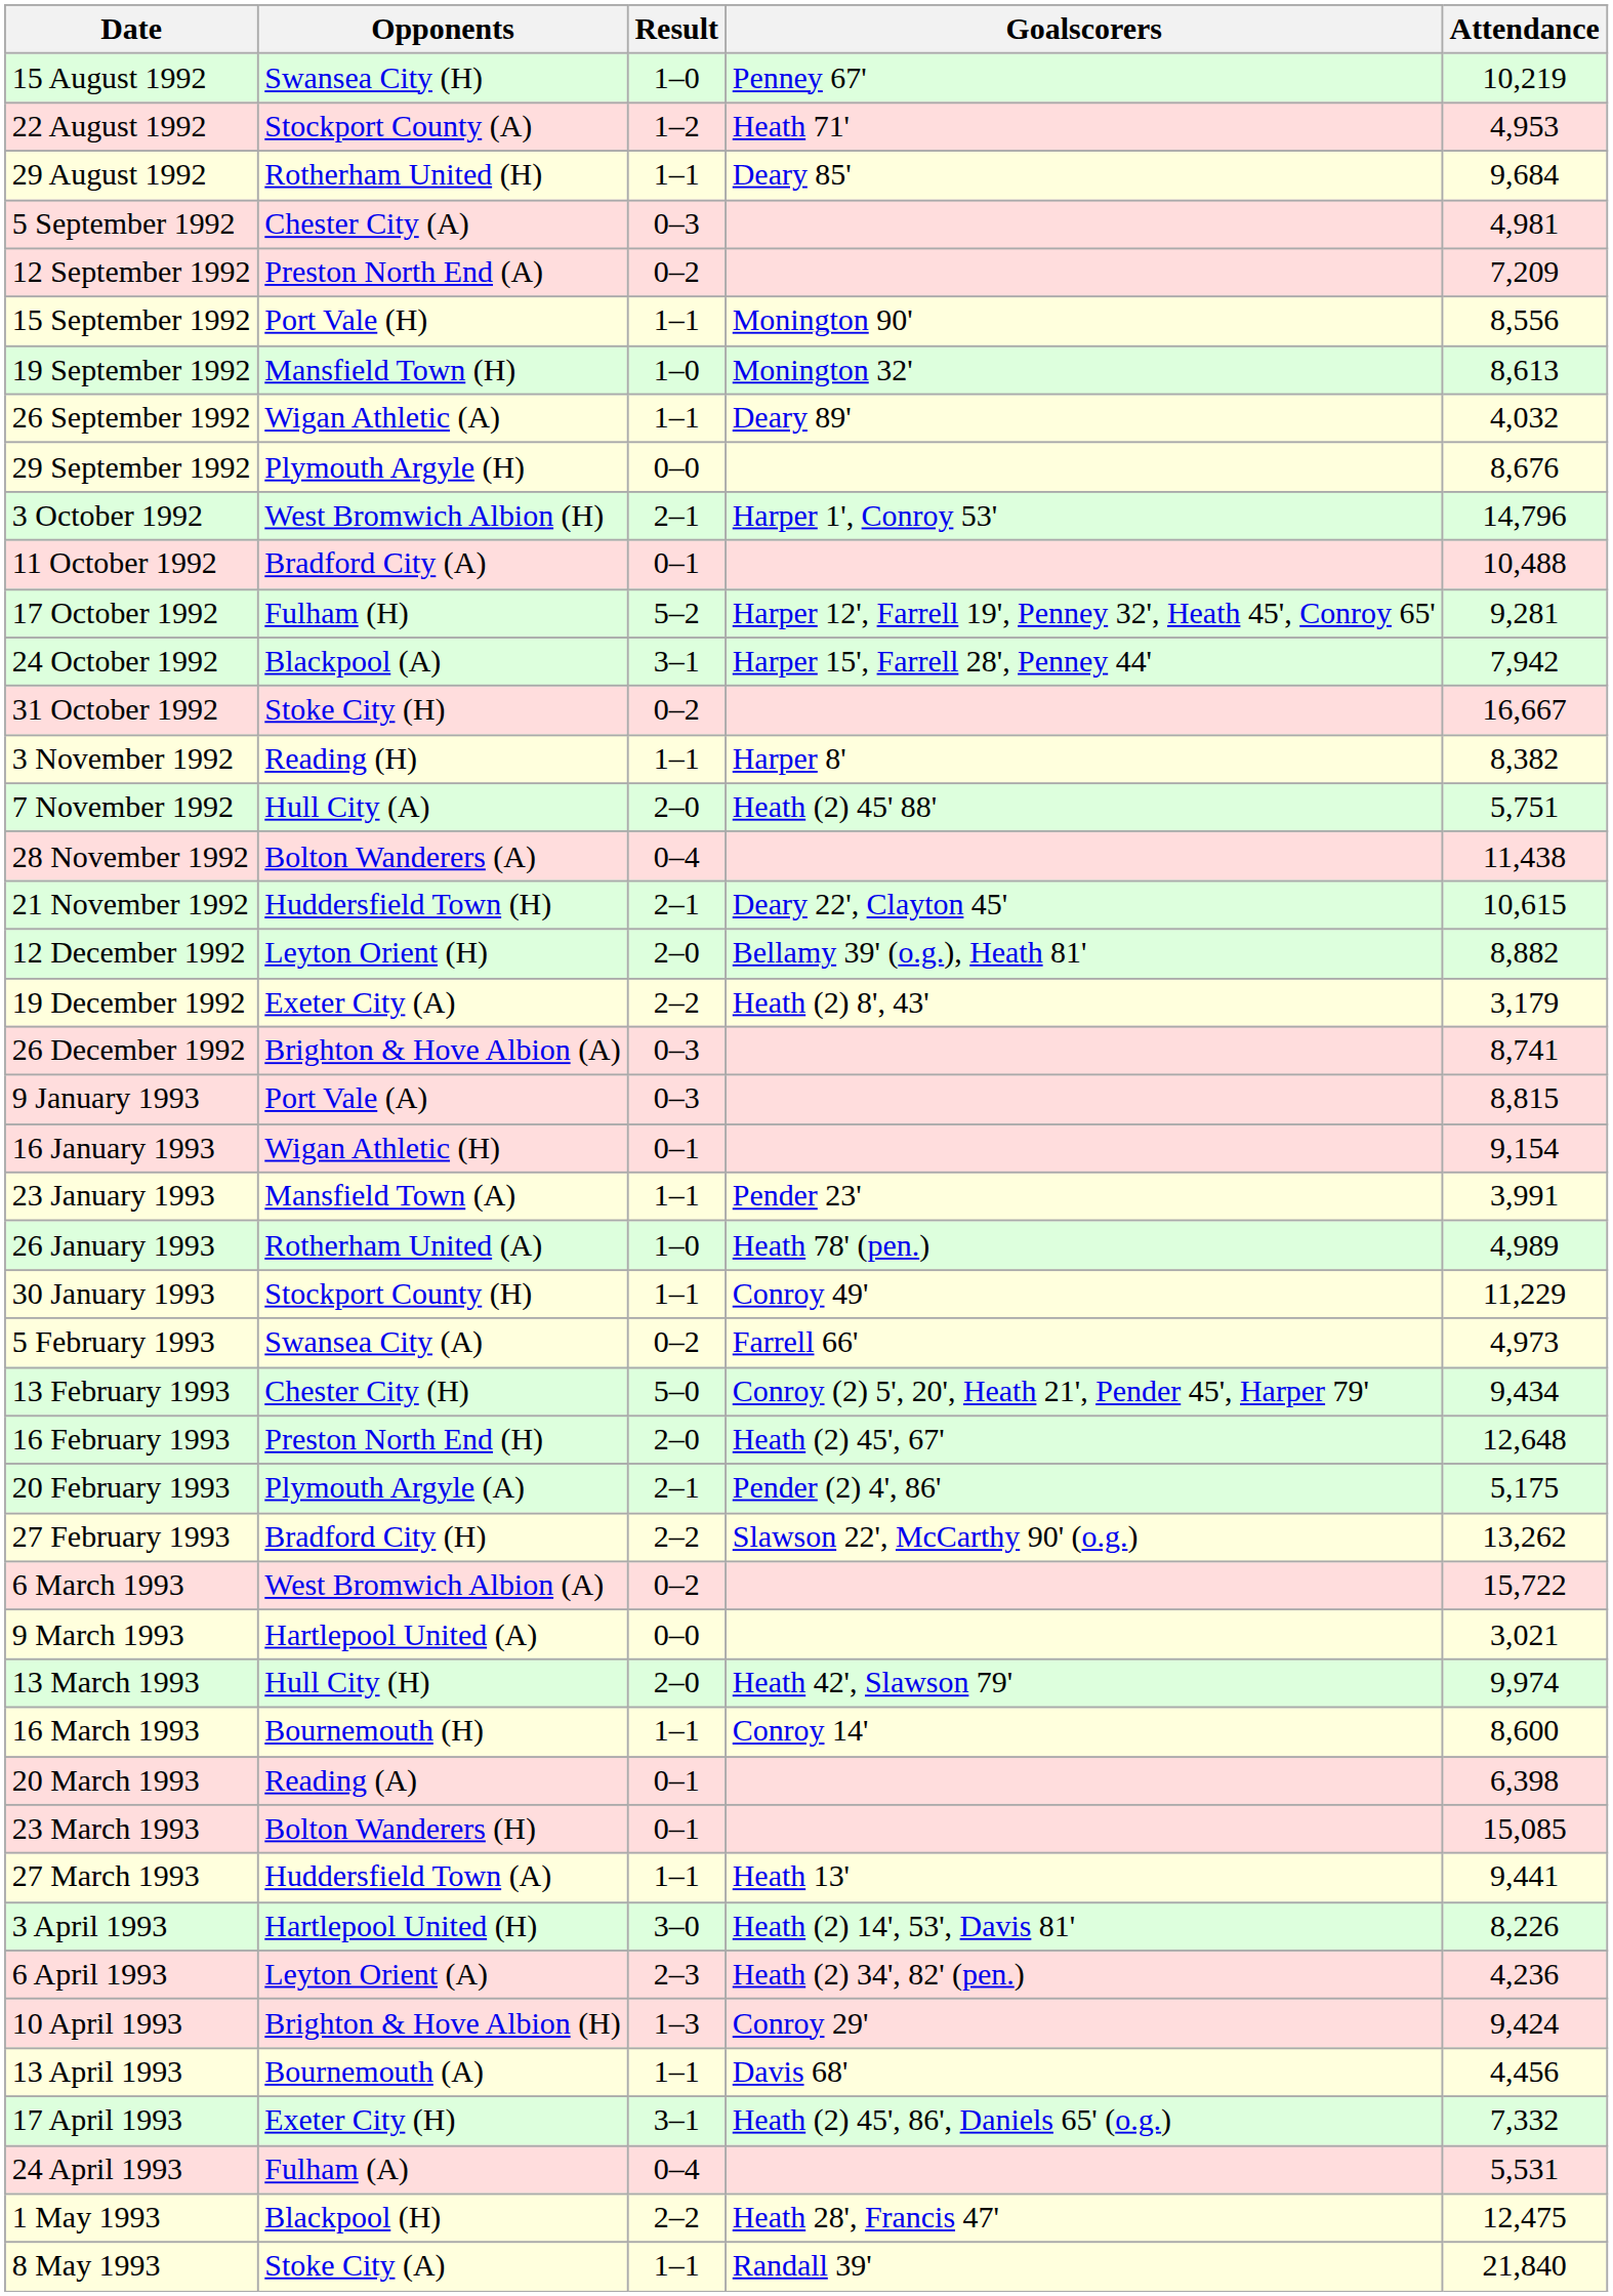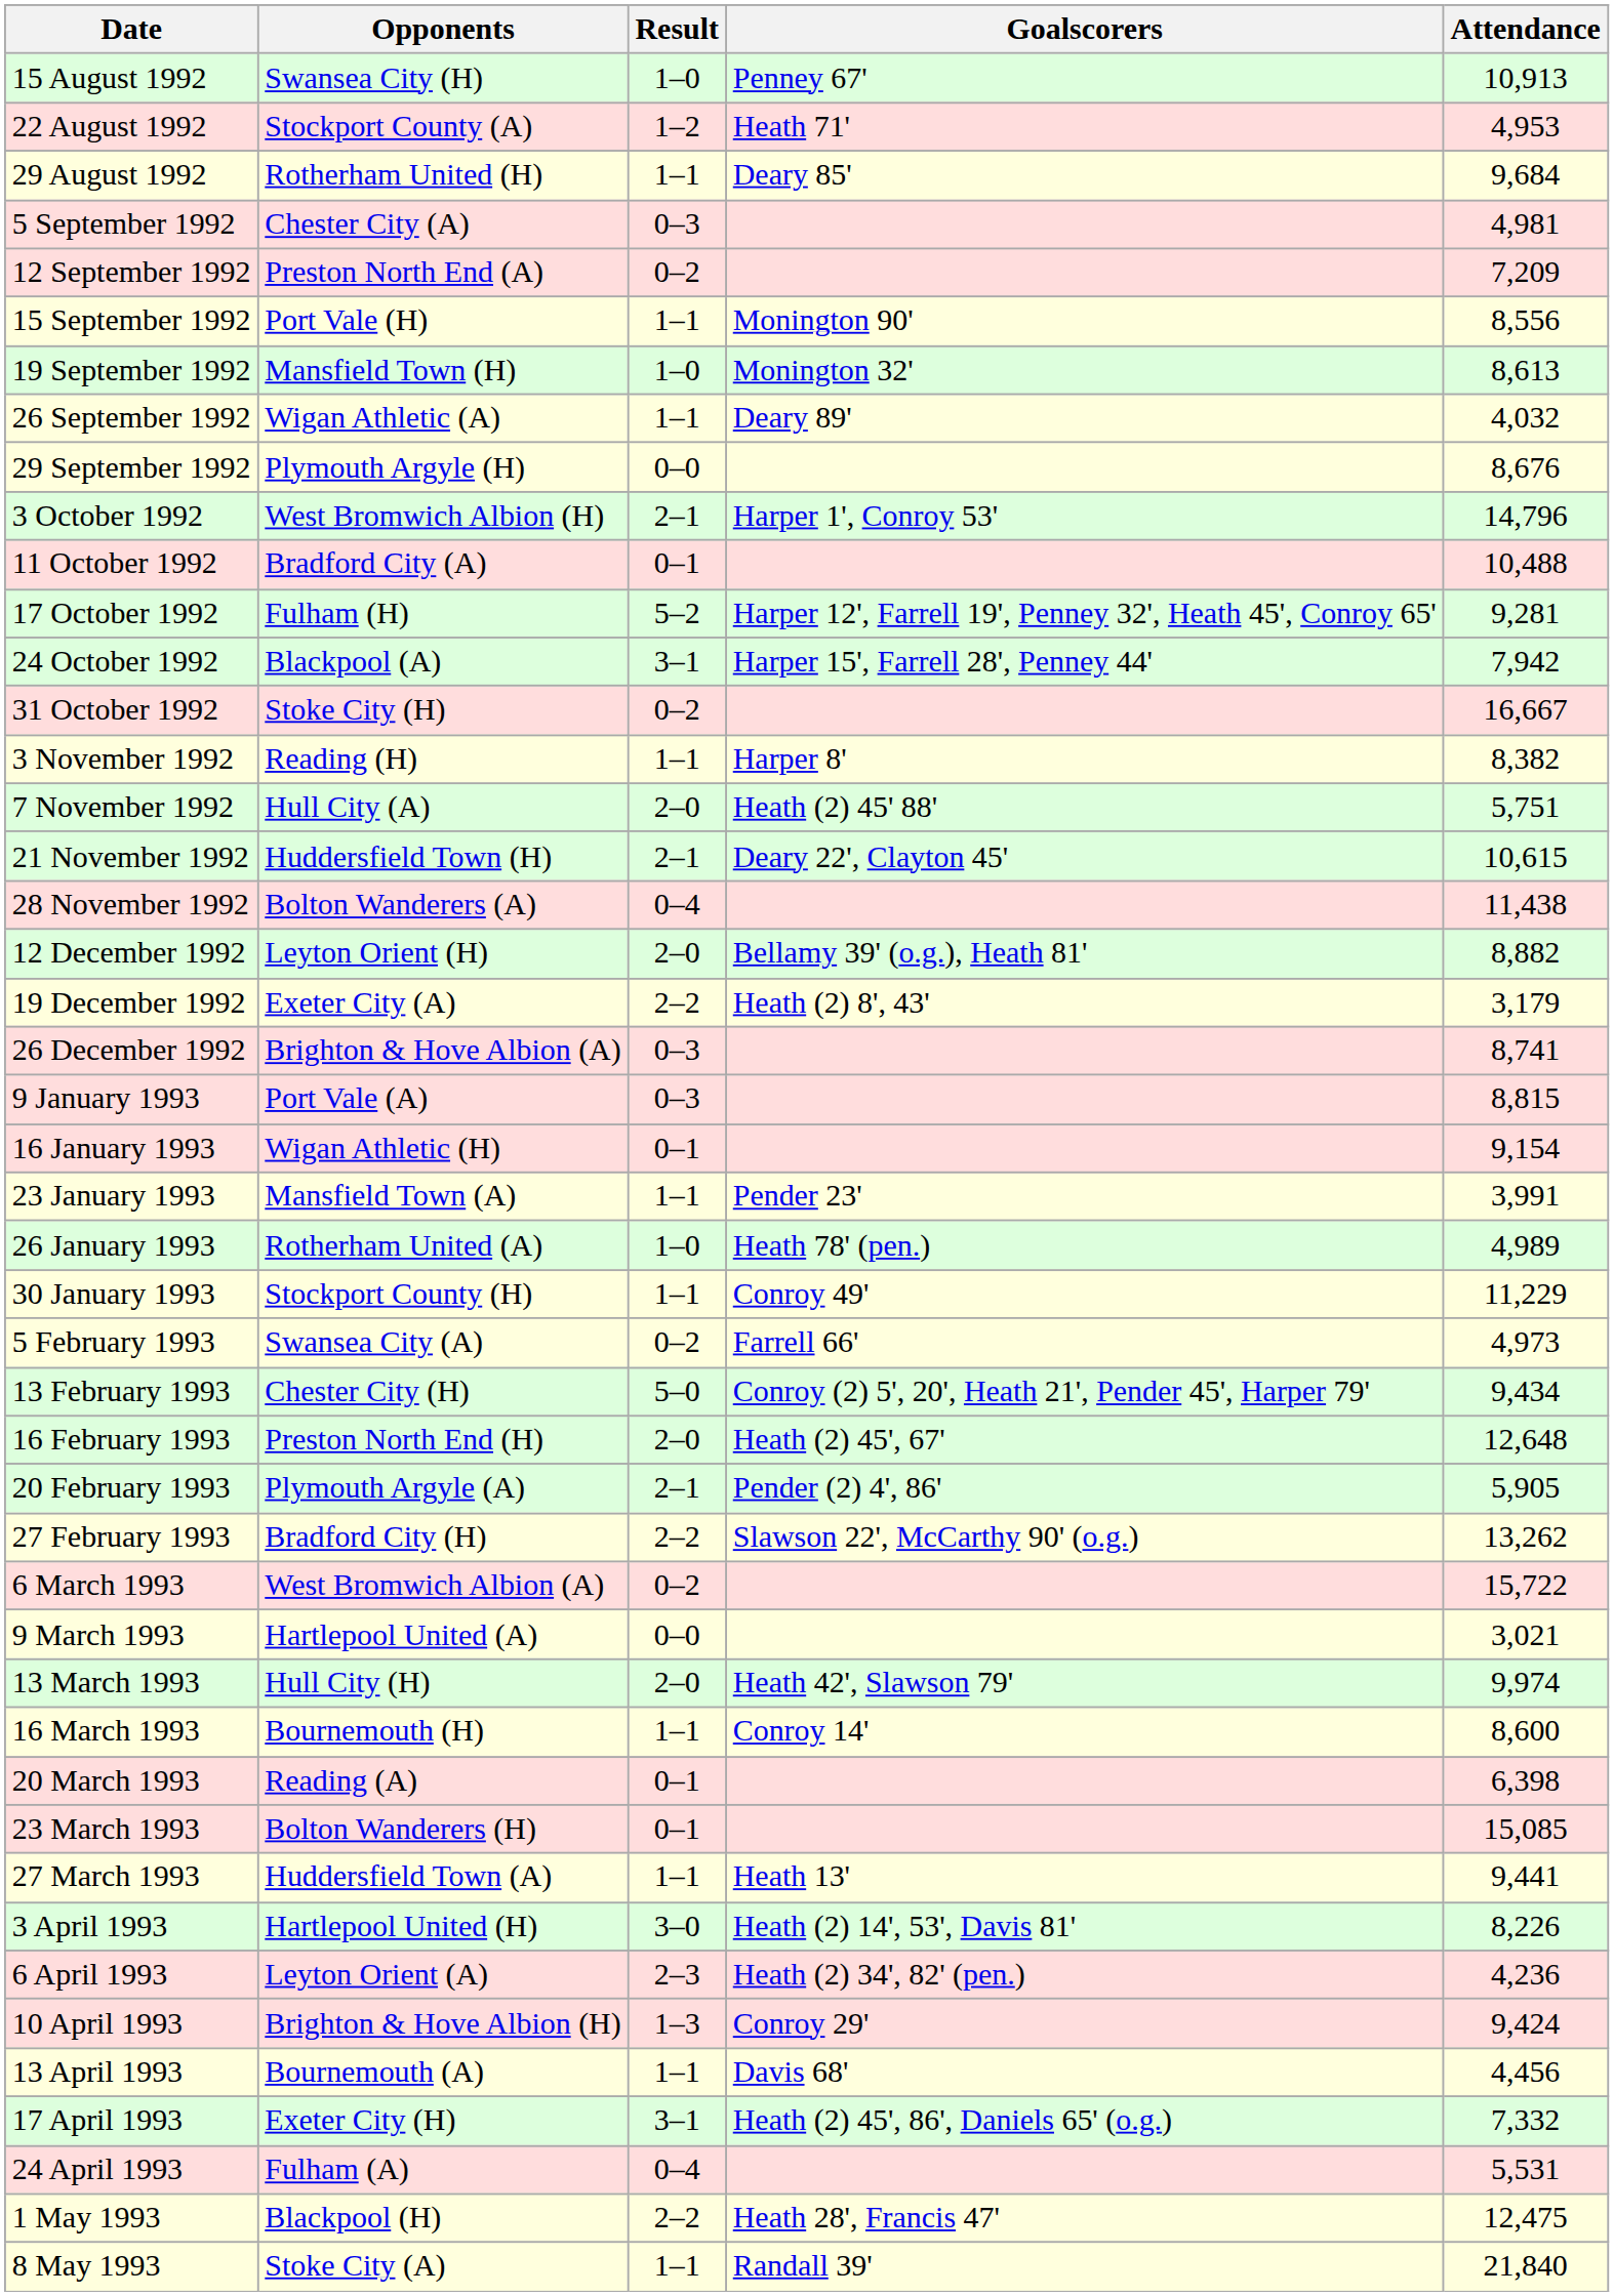 <table class="wikitable">
 <tr>
 <th>Date</th>
 <th>Opponents</th>
 <th>Result</th>
 <th>Goalscorers</th>
 <th>Attendance</th>
 </tr>
 <tr bgcolor="#ddffdd">
 <td>15 August 1992</td>
 <td><a href='#'>Swansea City</a> (H)</td>
 <td align="center">1–0</td>
 <td><a href='#'>Penney</a> 67'</td>
-<td align="center">10,219</td>
+<td align="center">10,913</td>
 </tr>
 <tr bgcolor="#ffdddd">
 <td>22 August 1992</td>
 <td><a href='#'>Stockport County</a> (A)</td>
 <td align="center">1–2</td>
 <td><a href='#'>Heath</a> 71'</td>
 <td align="center">4,953</td>
 </tr>
 <tr bgcolor="#ffffdd">
 <td>29 August 1992</td>
 <td><a href='#'>Rotherham United</a> (H)</td>
 <td align="center">1–1</td>
 <td><a href='#'>Deary</a> 85'</td>
 <td align="center">9,684</td>
 </tr>
 <tr bgcolor="#ffdddd">
 <td>5 September 1992</td>
 <td><a href='#'>Chester City</a> (A)</td>
 <td align="center">0–3</td>
 <td></td>
 <td align="center">4,981</td>
 </tr>
 <tr bgcolor="#ffdddd">
 <td>12 September 1992</td>
 <td><a href='#'>Preston North End</a> (A)</td>
 <td align="center">0–2</td>
 <td></td>
 <td align="center">7,209</td>
 </tr>
 <tr bgcolor="#ffffdd">
 <td>15 September 1992</td>
 <td><a href='#'>Port Vale</a> (H)</td>
 <td align="center">1–1</td>
 <td><a href='#'>Monington</a> 90'</td>
 <td align="center">8,556</td>
 </tr>
 <tr bgcolor="#ddffdd">
 <td>19 September 1992</td>
 <td><a href='#'>Mansfield Town</a> (H)</td>
 <td align="center">1–0</td>
 <td><a href='#'>Monington</a> 32'</td>
 <td align="center">8,613</td>
 </tr>
 <tr bgcolor="#ffffdd">
 <td>26 September 1992</td>
 <td><a href='#'>Wigan Athletic</a> (A)</td>
 <td align="center">1–1</td>
 <td><a href='#'>Deary</a> 89'</td>
 <td align="center">4,032</td>
 </tr>
 <tr bgcolor="#ffffdd">
 <td>29 September 1992</td>
 <td><a href='#'>Plymouth Argyle</a> (H)</td>
 <td align="center">0–0</td>
 <td></td>
 <td align="center">8,676</td>
 </tr>
 <tr bgcolor="#ddffdd">
 <td>3 October 1992</td>
 <td><a href='#'>West Bromwich Albion</a> (H)</td>
 <td align="center">2–1</td>
 <td><a href='#'>Harper</a> 1', <a href='#'>Conroy</a> 53'</td>
 <td align="center">14,796</td>
 </tr>
 <tr bgcolor="#ffdddd">
 <td>11 October 1992</td>
 <td><a href='#'>Bradford City</a> (A)</td>
 <td align="center">0–1</td>
 <td></td>
 <td align="center">10,488</td>
 </tr>
 <tr bgcolor="#ddffdd">
 <td>17 October 1992</td>
 <td><a href='#'>Fulham</a> (H)</td>
 <td align="center">5–2</td>
 <td><a href='#'>Harper</a> 12', <a href='#'>Farrell</a> 19', <a href='#'>Penney</a> 32', <a href='#'>Heath</a> 45', <a href='#'>Conroy</a> 65'</td>
 <td align="center">9,281</td>
 </tr>
 <tr bgcolor="#ddffdd">
 <td>24 October 1992</td>
 <td><a href='#'>Blackpool</a> (A)</td>
 <td align="center">3–1</td>
 <td><a href='#'>Harper</a> 15', <a href='#'>Farrell</a> 28', <a href='#'>Penney</a> 44'</td>
 <td align="center">7,942</td>
 </tr>
 <tr bgcolor="#ffdddd">
 <td>31 October 1992</td>
 <td><a href='#'>Stoke City</a> (H)</td>
 <td align="center">0–2</td>
 <td></td>
 <td align="center">16,667</td>
 </tr>
 <tr bgcolor="#ffffdd">
 <td>3 November 1992</td>
 <td><a href='#'>Reading</a> (H)</td>
 <td align="center">1–1</td>
 <td><a href='#'>Harper</a> 8'</td>
 <td align="center">8,382</td>
 </tr>
 <tr bgcolor="#ddffdd">
 <td>7 November 1992</td>
 <td><a href='#'>Hull City</a> (A)</td>
 <td align="center">2–0</td>
 <td><a href='#'>Heath</a> (2) 45' 88'</td>
 <td align="center">5,751</td>
 </tr>
+<tr bgcolor="#ddffdd">
+<td>21 November 1992</td>
+<td><a href='#'>Huddersfield Town</a> (H)</td>
+<td align="center">2–1</td>
+<td><a href='#'>Deary</a> 22', <a href='#'>Clayton</a> 45'</td>
+<td align="center">10,615</td>
+</tr>
 <tr bgcolor="#ffdddd">
 <td>28 November 1992</td>
 <td><a href='#'>Bolton Wanderers</a> (A)</td>
 <td align="center">0–4</td>
 <td></td>
 <td align="center">11,438</td>
-</tr>
-<tr bgcolor="#ddffdd">
-<td>21 November 1992</td>
-<td><a href='#'>Huddersfield Town</a> (H)</td>
-<td align="center">2–1</td>
-<td><a href='#'>Deary</a> 22', <a href='#'>Clayton</a> 45'</td>
-<td align="center">10,615</td>
 </tr>
 <tr bgcolor="#ddffdd">
 <td>12 December 1992</td>
 <td><a href='#'>Leyton Orient</a> (H)</td>
 <td align="center">2–0</td>
 <td><a href='#'>Bellamy</a> 39' (<a href='#'>o.g.</a>), <a href='#'>Heath</a> 81'</td>
 <td align="center">8,882</td>
 </tr>
 <tr bgcolor="#ffffdd">
 <td>19 December 1992</td>
 <td><a href='#'>Exeter City</a> (A)</td>
 <td align="center">2–2</td>
 <td><a href='#'>Heath</a> (2) 8', 43'</td>
 <td align="center">3,179</td>
 </tr>
 <tr bgcolor="#ffdddd">
 <td>26 December 1992</td>
 <td><a href='#'>Brighton & Hove Albion</a> (A)</td>
 <td align="center">0–3</td>
 <td></td>
 <td align="center">8,741</td>
 </tr>
 <tr bgcolor="#ffdddd">
 <td>9 January 1993</td>
 <td><a href='#'>Port Vale</a> (A)</td>
 <td align="center">0–3</td>
 <td></td>
 <td align="center">8,815</td>
 </tr>
 <tr bgcolor="#ffdddd">
 <td>16 January 1993</td>
 <td><a href='#'>Wigan Athletic</a> (H)</td>
 <td align="center">0–1</td>
 <td></td>
 <td align="center">9,154</td>
 </tr>
 <tr bgcolor="#ffffdd">
 <td>23 January 1993</td>
 <td><a href='#'>Mansfield Town</a> (A)</td>
 <td align="center">1–1</td>
 <td><a href='#'>Pender</a> 23'</td>
 <td align="center">3,991</td>
 </tr>
 <tr bgcolor="#ddffdd">
 <td>26 January 1993</td>
 <td><a href='#'>Rotherham United</a> (A)</td>
 <td align="center">1–0</td>
 <td><a href='#'>Heath</a> 78' (<a href='#'>pen.</a>)</td>
 <td align="center">4,989</td>
 </tr>
 <tr bgcolor="#ffffdd">
 <td>30 January 1993</td>
 <td><a href='#'>Stockport County</a> (H)</td>
 <td align="center">1–1</td>
 <td><a href='#'>Conroy</a> 49'</td>
 <td align="center">11,229</td>
 </tr>
 <tr bgcolor="#ffffdd">
 <td>5 February 1993</td>
 <td><a href='#'>Swansea City</a> (A)</td>
 <td align="center">0–2</td>
 <td><a href='#'>Farrell</a> 66'</td>
 <td align="center">4,973</td>
 </tr>
 <tr bgcolor="#ddffdd">
 <td>13 February 1993</td>
 <td><a href='#'>Chester City</a> (H)</td>
 <td align="center">5–0</td>
 <td><a href='#'>Conroy</a> (2) 5', 20', <a href='#'>Heath</a> 21', <a href='#'>Pender</a> 45', <a href='#'>Harper</a> 79'</td>
 <td align="center">9,434</td>
 </tr>
 <tr bgcolor="#ddffdd">
 <td>16 February 1993</td>
 <td><a href='#'>Preston North End</a> (H)</td>
 <td align="center">2–0</td>
 <td><a href='#'>Heath</a> (2) 45', 67'</td>
 <td align="center">12,648</td>
 </tr>
 <tr bgcolor="#ddffdd">
 <td>20 February 1993</td>
 <td><a href='#'>Plymouth Argyle</a> (A)</td>
 <td align="center">2–1</td>
 <td><a href='#'>Pender</a> (2) 4', 86'</td>
-<td align="center">5,175</td>
+<td align="center">5,905</td>
 </tr>
 <tr bgcolor="#ffffdd">
 <td>27 February 1993</td>
 <td><a href='#'>Bradford City</a> (H)</td>
 <td align="center">2–2</td>
 <td><a href='#'>Slawson</a> 22', <a href='#'>McCarthy</a> 90' (<a href='#'>o.g.</a>)</td>
 <td align="center">13,262</td>
 </tr>
 <tr bgcolor="#ffdddd">
 <td>6 March 1993</td>
 <td><a href='#'>West Bromwich Albion</a> (A)</td>
 <td align="center">0–2</td>
 <td></td>
 <td align="center">15,722</td>
 </tr>
 <tr bgcolor="#ffffdd">
 <td>9 March 1993</td>
 <td><a href='#'>Hartlepool United</a> (A)</td>
 <td align="center">0–0</td>
 <td></td>
 <td align="center">3,021</td>
 </tr>
 <tr bgcolor="#ddffdd">
 <td>13 March 1993</td>
 <td><a href='#'>Hull City</a> (H)</td>
 <td align="center">2–0</td>
 <td><a href='#'>Heath</a> 42', <a href='#'>Slawson</a> 79'</td>
 <td align="center">9,974</td>
 </tr>
 <tr bgcolor="#ffffdd">
 <td>16 March 1993</td>
 <td><a href='#'>Bournemouth</a> (H)</td>
 <td align="center">1–1</td>
 <td><a href='#'>Conroy</a> 14'</td>
 <td align="center">8,600</td>
 </tr>
 <tr bgcolor="#ffdddd">
 <td>20 March 1993</td>
 <td><a href='#'>Reading</a> (A)</td>
 <td align="center">0–1</td>
 <td></td>
 <td align="center">6,398</td>
 </tr>
 <tr bgcolor="#ffdddd">
 <td>23 March 1993</td>
 <td><a href='#'>Bolton Wanderers</a> (H)</td>
 <td align="center">0–1</td>
 <td></td>
 <td align="center">15,085</td>
 </tr>
 <tr bgcolor="#ffffdd">
 <td>27 March 1993</td>
 <td><a href='#'>Huddersfield Town</a> (A)</td>
 <td align="center">1–1</td>
 <td><a href='#'>Heath</a> 13'</td>
 <td align="center">9,441</td>
 </tr>
 <tr bgcolor="#ddffdd">
 <td>3 April 1993</td>
 <td><a href='#'>Hartlepool United</a> (H)</td>
 <td align="center">3–0</td>
 <td><a href='#'>Heath</a> (2) 14', 53', <a href='#'>Davis</a> 81'</td>
 <td align="center">8,226</td>
 </tr>
 <tr bgcolor="#ffdddd">
 <td>6 April 1993</td>
 <td><a href='#'>Leyton Orient</a> (A)</td>
 <td align="center">2–3</td>
 <td><a href='#'>Heath</a> (2) 34', 82' (<a href='#'>pen.</a>)</td>
 <td align="center">4,236</td>
 </tr>
 <tr bgcolor="#ffdddd">
 <td>10 April 1993</td>
 <td><a href='#'>Brighton & Hove Albion</a> (H)</td>
 <td align="center">1–3</td>
 <td><a href='#'>Conroy</a> 29'</td>
 <td align="center">9,424</td>
 </tr>
 <tr bgcolor="#ffffdd">
 <td>13 April 1993</td>
 <td><a href='#'>Bournemouth</a> (A)</td>
 <td align="center">1–1</td>
 <td><a href='#'>Davis</a> 68'</td>
 <td align="center">4,456</td>
 </tr>
 <tr bgcolor="#ddffdd">
 <td>17 April 1993</td>
 <td><a href='#'>Exeter City</a> (H)</td>
 <td align="center">3–1</td>
 <td><a href='#'>Heath</a> (2) 45', 86', <a href='#'>Daniels</a> 65' (<a href='#'>o.g.</a>)</td>
 <td align="center">7,332</td>
 </tr>
 <tr bgcolor="#ffdddd">
 <td>24 April 1993</td>
 <td><a href='#'>Fulham</a> (A)</td>
 <td align="center">0–4</td>
 <td></td>
 <td align="center">5,531</td>
 </tr>
 <tr bgcolor="#ffffdd">
 <td>1 May 1993</td>
 <td><a href='#'>Blackpool</a> (H)</td>
 <td align="center">2–2</td>
 <td><a href='#'>Heath</a> 28', <a href='#'>Francis</a> 47'</td>
 <td align="center">12,475</td>
 </tr>
 <tr bgcolor="#ffffdd">
 <td>8 May 1993</td>
 <td><a href='#'>Stoke City</a> (A)</td>
 <td align="center">1–1</td>
 <td><a href='#'>Randall</a> 39'</td>
 <td align="center">21,840</td>
 </tr>
 </table>
